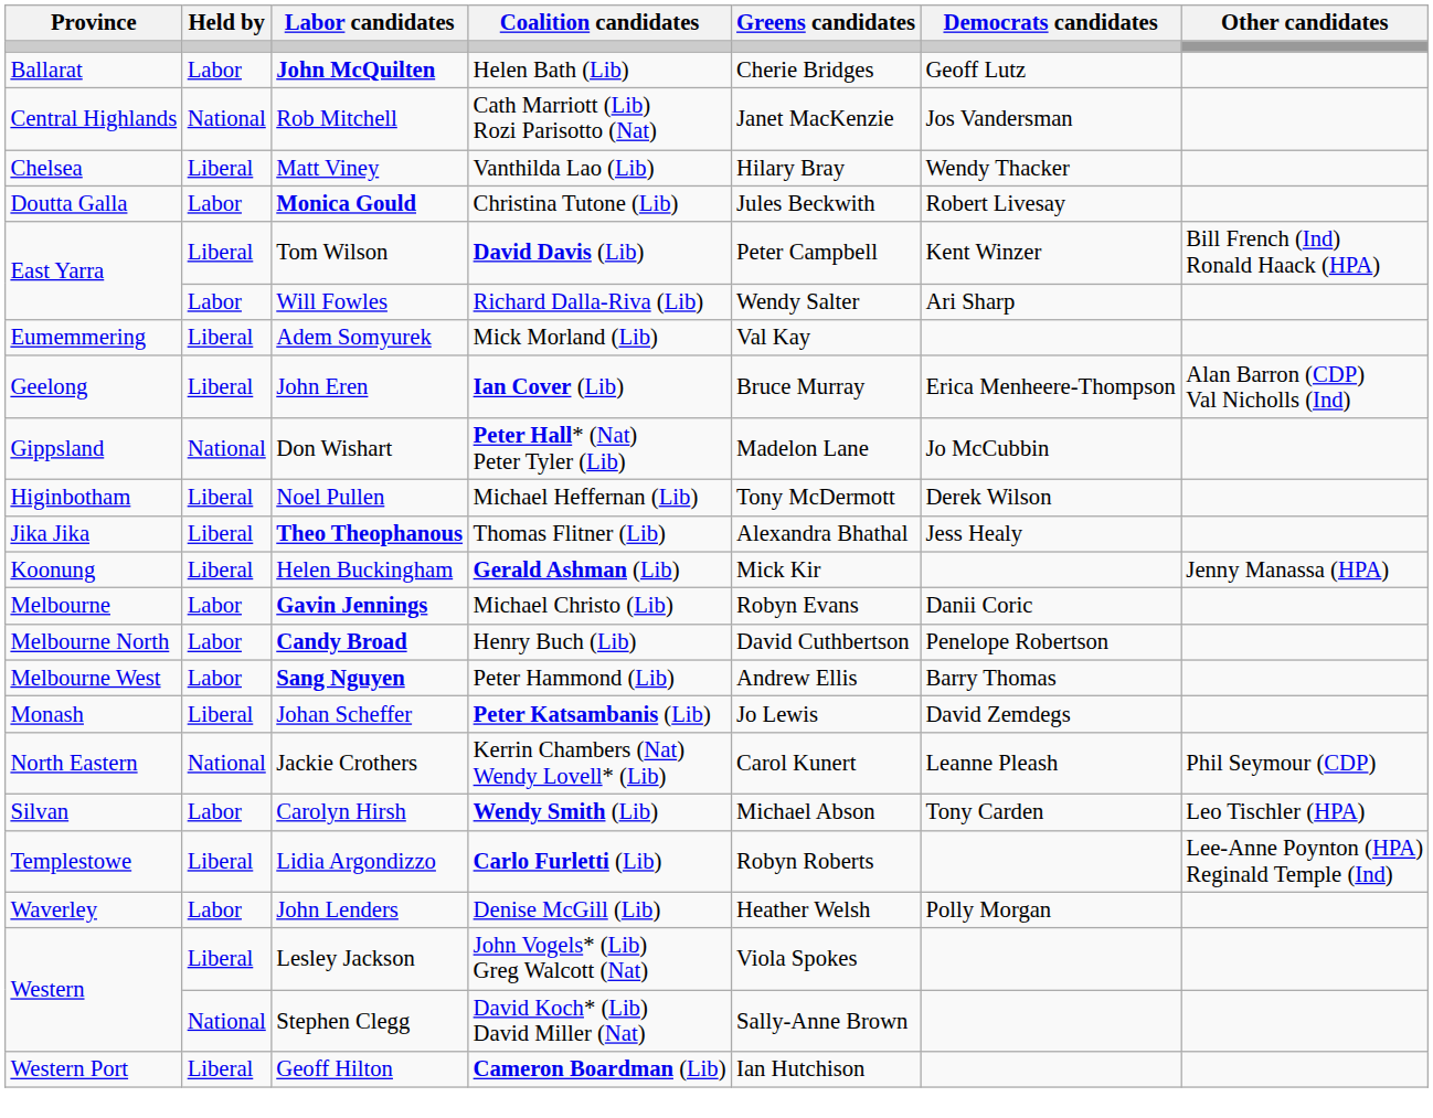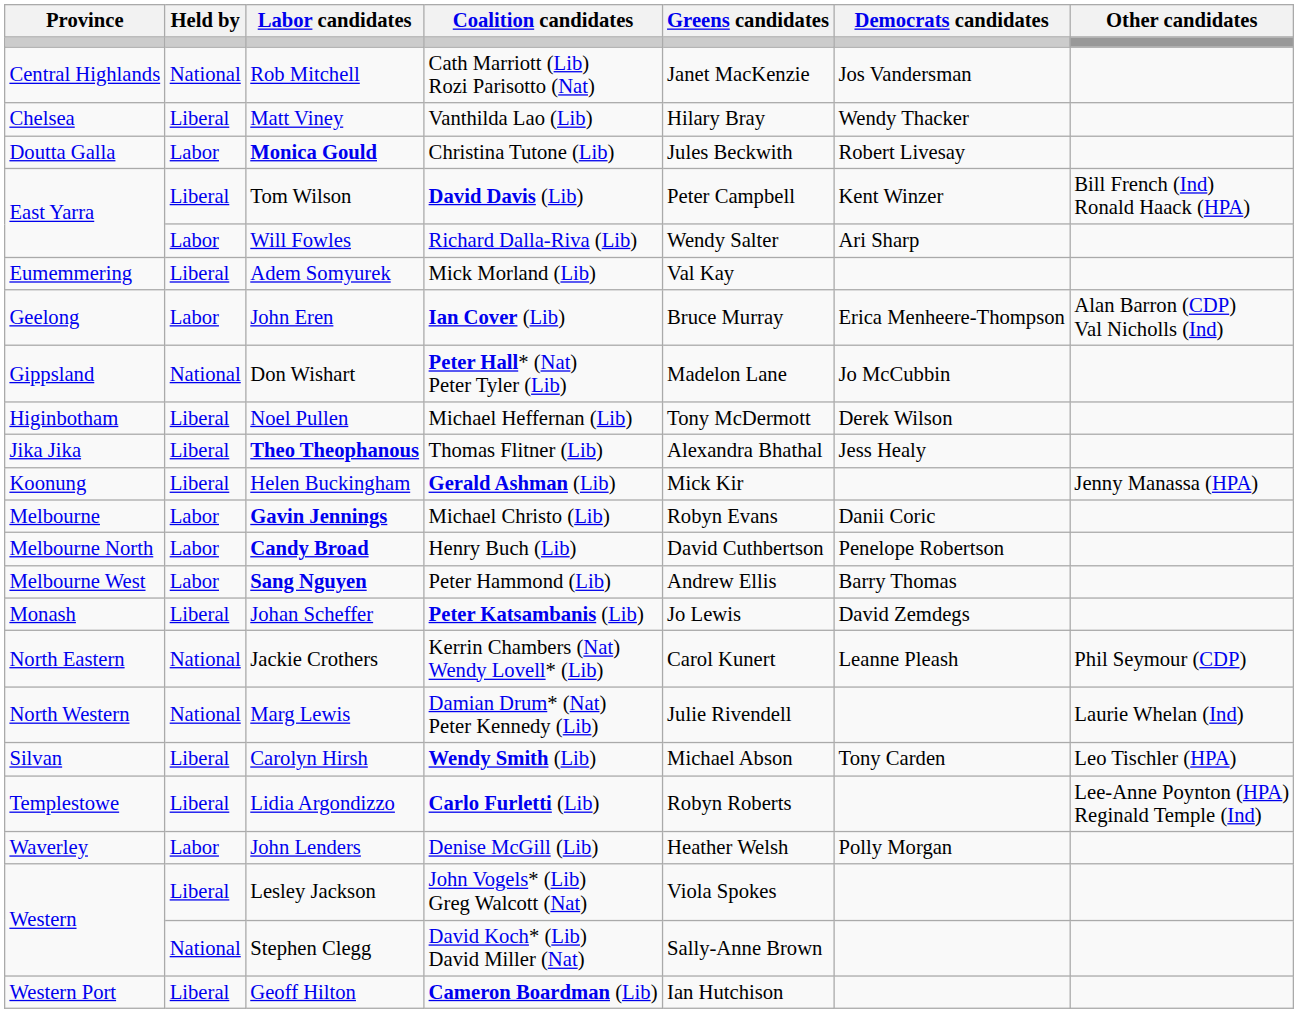 <table class="wikitable">
 <tr>
 <th>Province</th>
 <th>Held by</th>
 <th><a href='#'>Labor</a> candidates</th>
 <th><a href='#'>Coalition</a> candidates</th>
 <th><a href='#'>Greens</a> candidates</th>
 <th><a href='#'>Democrats</a> candidates</th>
 <th>Other candidates</th>
 </tr>
 <tr bgcolor="#cccccc">
 <td></td>
 <td></td>
 <td></td>
 <td></td>
 <td></td>
 <td></td>
 <td bgcolor="#999999"></td>
-</tr>
-<tr>
-<td><a href='#'>Ballarat</a></td>
-<td><a href='#'>Labor</a></td>
-<td><strong><a href='#'>John McQuilten</a></strong></td>
-<td>Helen Bath (<a href='#'>Lib</a>)</td>
-<td>Cherie Bridges</td>
-<td>Geoff Lutz</td>
-<td></td>
 </tr>
 <tr>
 <td><a href='#'>Central Highlands</a></td>
 <td><a href='#'>National</a></td>
 <td><a href='#'>Rob Mitchell</a></td>
 <td>Cath Marriott (<a href='#'>Lib</a>) <br> Rozi Parisotto (<a href='#'>Nat</a>)</td>
 <td>Janet MacKenzie</td>
 <td>Jos Vandersman</td>
 <td></td>
 </tr>
 <tr>
 <td><a href='#'>Chelsea</a></td>
 <td><a href='#'>Liberal</a></td>
 <td><a href='#'>Matt Viney</a></td>
 <td>Vanthilda Lao (<a href='#'>Lib</a>)</td>
 <td>Hilary Bray</td>
 <td>Wendy Thacker</td>
 <td></td>
 </tr>
 <tr>
 <td><a href='#'>Doutta Galla</a></td>
 <td><a href='#'>Labor</a></td>
 <td><strong><a href='#'>Monica Gould</a></strong></td>
 <td>Christina Tutone (<a href='#'>Lib</a>)</td>
 <td>Jules Beckwith</td>
 <td>Robert Livesay</td>
 <td></td>
 </tr>
 <tr>
 <td rowspan="2"><a href='#'>East Yarra</a></td>
 <td><a href='#'>Liberal</a></td>
 <td>Tom Wilson</td>
 <td><strong><a href='#'>David Davis</a></strong> (<a href='#'>Lib</a>)</td>
 <td>Peter Campbell</td>
 <td>Kent Winzer</td>
 <td>Bill French (<a href='#'>Ind</a>) <br> Ronald Haack (<a href='#'>HPA</a>)</td>
 </tr>
 <tr>
 <td><a href='#'>Labor</a></td>
 <td><a href='#'>Will Fowles</a></td>
 <td><a href='#'>Richard Dalla-Riva</a> (<a href='#'>Lib</a>)</td>
 <td>Wendy Salter</td>
 <td>Ari Sharp</td>
 <td></td>
 </tr>
 <tr>
 <td><a href='#'>Eumemmering</a></td>
 <td><a href='#'>Liberal</a></td>
 <td><a href='#'>Adem Somyurek</a></td>
 <td>Mick Morland (<a href='#'>Lib</a>)</td>
 <td>Val Kay</td>
 <td></td>
 <td></td>
 </tr>
 <tr>
 <td><a href='#'>Geelong</a></td>
-<td><a href='#'>Liberal</a></td>
+<td><a href='#'>Labor</a></td>
 <td><a href='#'>John Eren</a></td>
 <td><strong><a href='#'>Ian Cover</a></strong> (<a href='#'>Lib</a>)</td>
 <td>Bruce Murray</td>
 <td>Erica Menheere-Thompson</td>
 <td>Alan Barron (<a href='#'>CDP</a>) <br> Val Nicholls (<a href='#'>Ind</a>)</td>
 </tr>
 <tr>
 <td><a href='#'>Gippsland</a></td>
 <td><a href='#'>National</a></td>
 <td>Don Wishart</td>
 <td><strong><a href='#'>Peter Hall</a></strong>* (<a href='#'>Nat</a>) <br> Peter Tyler (<a href='#'>Lib</a>)</td>
 <td>Madelon Lane</td>
 <td>Jo McCubbin</td>
 <td></td>
 </tr>
 <tr>
 <td><a href='#'>Higinbotham</a></td>
 <td><a href='#'>Liberal</a></td>
 <td><a href='#'>Noel Pullen</a></td>
 <td>Michael Heffernan (<a href='#'>Lib</a>)</td>
 <td>Tony McDermott</td>
 <td>Derek Wilson</td>
 <td></td>
 </tr>
 <tr>
 <td><a href='#'>Jika Jika</a></td>
 <td><a href='#'>Liberal</a></td>
 <td><strong><a href='#'>Theo Theophanous</a></strong></td>
 <td>Thomas Flitner (<a href='#'>Lib</a>)</td>
 <td>Alexandra Bhathal</td>
 <td>Jess Healy</td>
 <td></td>
 </tr>
 <tr>
 <td><a href='#'>Koonung</a></td>
 <td><a href='#'>Liberal</a></td>
 <td><a href='#'>Helen Buckingham</a></td>
 <td><strong><a href='#'>Gerald Ashman</a></strong> (<a href='#'>Lib</a>)</td>
 <td>Mick Kir</td>
 <td></td>
 <td>Jenny Manassa (<a href='#'>HPA</a>)</td>
 </tr>
 <tr>
 <td><a href='#'>Melbourne</a></td>
 <td><a href='#'>Labor</a></td>
 <td><strong><a href='#'>Gavin Jennings</a></strong></td>
 <td>Michael Christo (<a href='#'>Lib</a>)</td>
 <td>Robyn Evans</td>
 <td>Danii Coric</td>
 <td></td>
 </tr>
 <tr>
 <td><a href='#'>Melbourne North</a></td>
 <td><a href='#'>Labor</a></td>
 <td><strong><a href='#'>Candy Broad</a></strong></td>
 <td>Henry Buch (<a href='#'>Lib</a>)</td>
 <td>David Cuthbertson</td>
 <td>Penelope Robertson</td>
 <td></td>
 </tr>
 <tr>
 <td><a href='#'>Melbourne West</a></td>
 <td><a href='#'>Labor</a></td>
 <td><strong><a href='#'>Sang Nguyen</a></strong></td>
 <td>Peter Hammond (<a href='#'>Lib</a>)</td>
 <td>Andrew Ellis</td>
 <td>Barry Thomas</td>
 <td></td>
 </tr>
 <tr>
 <td><a href='#'>Monash</a></td>
 <td><a href='#'>Liberal</a></td>
 <td><a href='#'>Johan Scheffer</a></td>
 <td><strong><a href='#'>Peter Katsambanis</a></strong> (<a href='#'>Lib</a>)</td>
 <td>Jo Lewis</td>
 <td>David Zemdegs</td>
 <td></td>
 </tr>
 <tr>
 <td><a href='#'>North Eastern</a></td>
 <td><a href='#'>National</a></td>
 <td>Jackie Crothers</td>
 <td>Kerrin Chambers (<a href='#'>Nat</a>) <br> <a href='#'>Wendy Lovell</a>* (<a href='#'>Lib</a>)</td>
 <td>Carol Kunert</td>
 <td>Leanne Pleash</td>
 <td>Phil Seymour (<a href='#'>CDP</a>)</td>
 </tr>
 <tr>
+<td><a href='#'>North Western</a></td>
+<td><a href='#'>National</a></td>
+<td><a href='#'>Marg Lewis</a></td>
+<td><a href='#'>Damian Drum</a>* (<a href='#'>Nat</a>) <br> Peter Kennedy (<a href='#'>Lib</a>)</td>
+<td>Julie Rivendell</td>
+<td></td>
+<td>Laurie Whelan (<a href='#'>Ind</a>)</td>
+</tr>
+<tr>
 <td><a href='#'>Silvan</a></td>
-<td><a href='#'>Labor</a></td>
+<td><a href='#'>Liberal</a></td>
 <td><a href='#'>Carolyn Hirsh</a></td>
 <td><strong><a href='#'>Wendy Smith</a></strong> (<a href='#'>Lib</a>)</td>
 <td>Michael Abson</td>
 <td>Tony Carden</td>
 <td>Leo Tischler (<a href='#'>HPA</a>)</td>
 </tr>
 <tr>
 <td><a href='#'>Templestowe</a></td>
 <td><a href='#'>Liberal</a></td>
 <td><a href='#'>Lidia Argondizzo</a></td>
 <td><strong><a href='#'>Carlo Furletti</a></strong> (<a href='#'>Lib</a>)</td>
 <td>Robyn Roberts</td>
 <td></td>
 <td>Lee-Anne Poynton (<a href='#'>HPA</a>) <br> Reginald Temple (<a href='#'>Ind</a>)</td>
 </tr>
 <tr>
 <td><a href='#'>Waverley</a></td>
 <td><a href='#'>Labor</a></td>
 <td><a href='#'>John Lenders</a></td>
 <td><a href='#'>Denise McGill</a> (<a href='#'>Lib</a>)</td>
 <td>Heather Welsh</td>
 <td>Polly Morgan</td>
 <td></td>
 </tr>
 <tr>
 <td rowspan="2"><a href='#'>Western</a></td>
 <td><a href='#'>Liberal</a></td>
 <td>Lesley Jackson</td>
 <td><a href='#'>John Vogels</a>* (<a href='#'>Lib</a>) <br> Greg Walcott (<a href='#'>Nat</a>)</td>
 <td>Viola Spokes</td>
 <td></td>
 <td></td>
 </tr>
 <tr>
 <td><a href='#'>National</a></td>
 <td>Stephen Clegg</td>
 <td><a href='#'>David Koch</a>* (<a href='#'>Lib</a>) <br> David Miller (<a href='#'>Nat</a>)</td>
 <td>Sally-Anne Brown</td>
 <td></td>
 <td></td>
 </tr>
 <tr>
 <td><a href='#'>Western Port</a></td>
 <td><a href='#'>Liberal</a></td>
 <td><a href='#'>Geoff Hilton</a></td>
 <td><strong><a href='#'>Cameron Boardman</a></strong> (<a href='#'>Lib</a>)</td>
 <td>Ian Hutchison</td>
 <td></td>
 <td></td>
 </tr>
 </table>
